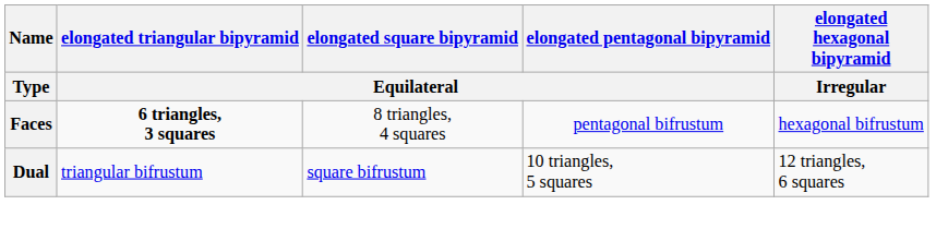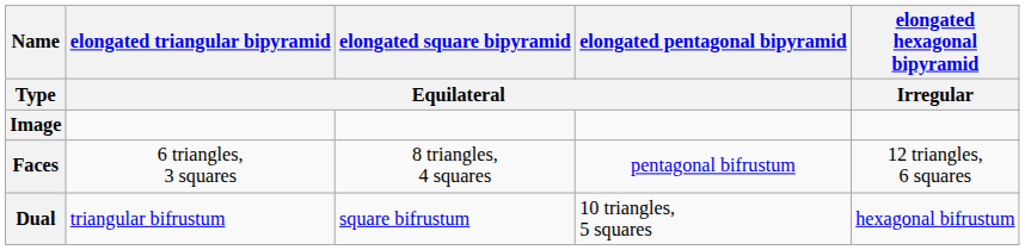 <table class="wikitable">
 <tr>
 <th>Name</th>
 <th><a href='#'>elongated triangular bipyramid</a> <br></th>
 <th><a href='#'>elongated square bipyramid</a><br></th>
 <th><a href='#'>elongated pentagonal bipyramid</a><br></th>
 <th><a href='#'>elongated<br>hexagonal<br>bipyramid</a></th>
 </tr>
 <tr>
 <th>Type</th>
 <th colspan=3>Equilateral</th>
 <th>Irregular</th>
 </tr>
+<tr>
+<th>Image</th>
+<td></td>
+<td></td>
+<td></td>
+<td></td>
+</tr>
 <tr align=center>
 <th>Faces</th>
-<td><strong>6 triangles,<br>3 squares</strong></td>
+<td>6 triangles,<br>3 squares</td>
 <td>8 triangles,<br>4 squares</td>
 <td><a href='#'>pentagonal bifrustum</a></td>
-<td><a href='#'>hexagonal bifrustum</a></td>
+<td>12 triangles,<br>6 squares</td>
 </tr>
 <tr>
 <th>Dual</th>
 <td><a href='#'>triangular bifrustum</a></td>
 <td><a href='#'>square bifrustum</a></td>
 <td>10 triangles,<br>5 squares</td>
-<td>12 triangles,<br>6 squares</td>
+<td><a href='#'>hexagonal bifrustum</a></td>
 </tr>
 </table>
